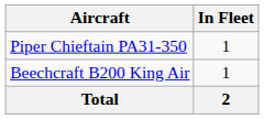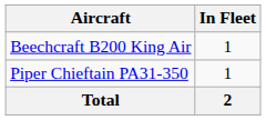 <table class="wikitable" style="border-collapse:collapse;margin:auto;">
 <tr>
 <th>Aircraft</th>
 <th>In Fleet</th>
 </tr>
 <tr>
-<td><a href='#'>Piper Chieftain PA31-350</a></td>
+<td><a href='#'>Beechcraft B200 King Air</a></td>
 <td align=center>1</td>
 </tr>
 <tr>
-<td><a href='#'>Beechcraft B200 King Air</a></td>
+<td><a href='#'>Piper Chieftain PA31-350</a></td>
 <td align=center>1</td>
 </tr>
 <tr>
 <th>Total</th>
 <th>2</th>
 </tr>
 </table>
